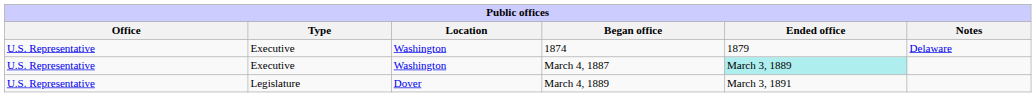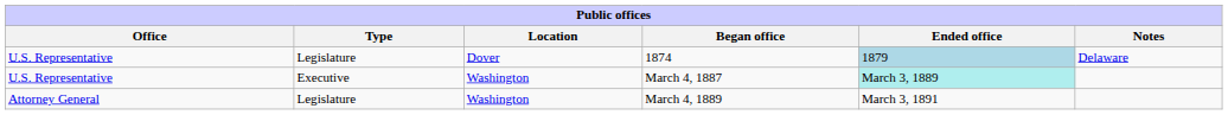 <table class=wikitable style="width: 94%" style="text-align: center;" align="center">
 <tr bgcolor=#cccccc>
 <th colspan=7 style="background: #ccccff;">Public offices</th>
 </tr>
 <tr>
 <th><strong>Office</strong></th>
 <th><strong>Type</strong></th>
 <th><strong>Location</strong></th>
 <th><strong>Began office</strong></th>
 <th><strong>Ended office</strong></th>
 <th><strong>Notes</strong></th>
 </tr>
 <tr>
 <td><a href='#'>U.S. Representative</a></td>
-<td>Executive</td>
-<td><a href='#'>Washington</a></td>
+<td>Legislature</td>
+<td><a href='#'>Dover</a></td>
 <td>1874</td>
-<td>1879</td>
+<td style="background: lightblue;">1879</td>
 <td><a href='#'>Delaware</a></td>
 </tr>
 <tr>
 <td><a href='#'>U.S. Representative</a></td>
 <td>Executive</td>
 <td><a href='#'>Washington</a></td>
 <td>March 4, 1887</td>
 <td style="background: paleturquoise;">March 3, 1889</td>
 <td></td>
 </tr>
 <tr>
-<td><a href='#'>U.S. Representative</a></td>
+<td><a href='#'>Attorney General</a></td>
 <td>Legislature</td>
-<td><a href='#'>Dover</a></td>
+<td><a href='#'>Washington</a></td>
 <td>March 4, 1889</td>
 <td>March 3, 1891</td>
 <td></td>
 </tr>
 </table>
